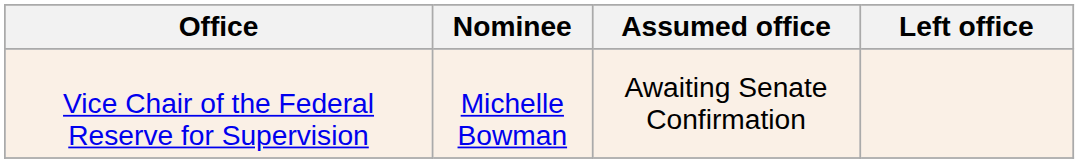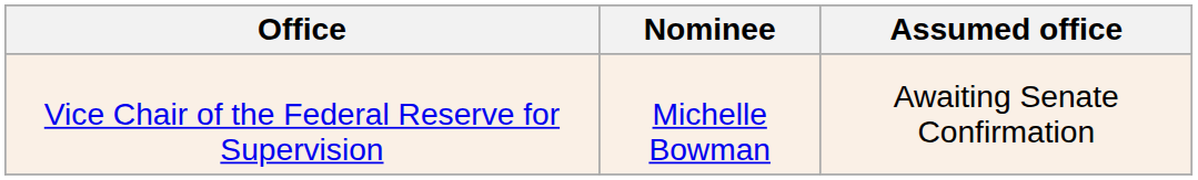 <table class="wikitable sortable" style="text-align:center">
 <tr>
 <th style="width:40%;">Office</th>
 <th style="width:15%;">Nominee</th>
 <th style="width:25%;" data-sort-="" type="date">Assumed office</th>
-<th style="width:20%;" data-sort-="" type="date">Left office</th>
 </tr>
 <tr style="background:linen">
 <td><br><a href='#'>Vice Chair of the Federal Reserve for Supervision</a></td>
 <td><br><a href='#'>Michelle Bowman</a></td>
 <td>Awaiting Senate Confirmation</td>
-<td></td>
 </tr>
 </table>
